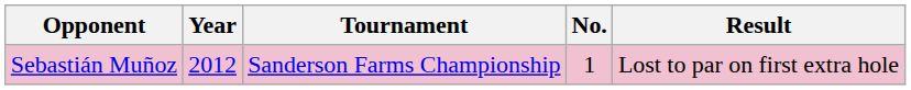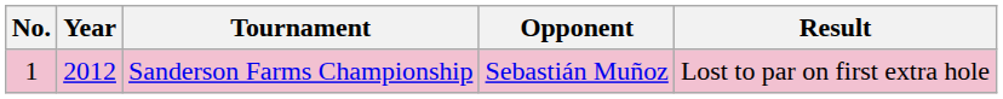 <table class="wikitable" style="font-size:95%;">
 <tr>
-<th>Opponent</th>
+<th>No.</th>
 <th>Year</th>
 <th>Tournament</th>
-<th>No.</th>
+<th>Opponent</th>
 <th>Result</th>
 </tr>
 <tr style="background:#F2C1D1;">
-<td> <a href='#'>Sebastián Muñoz</a></td>
+<td align=center>1</td>
 <td><a href='#'>2012</a></td>
 <td><a href='#'>Sanderson Farms Championship</a></td>
-<td align=center>1</td>
+<td> <a href='#'>Sebastián Muñoz</a></td>
 <td>Lost to par on first extra hole</td>
 </tr>
 </table>
